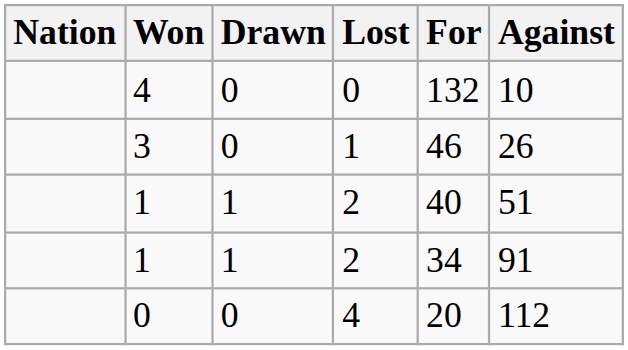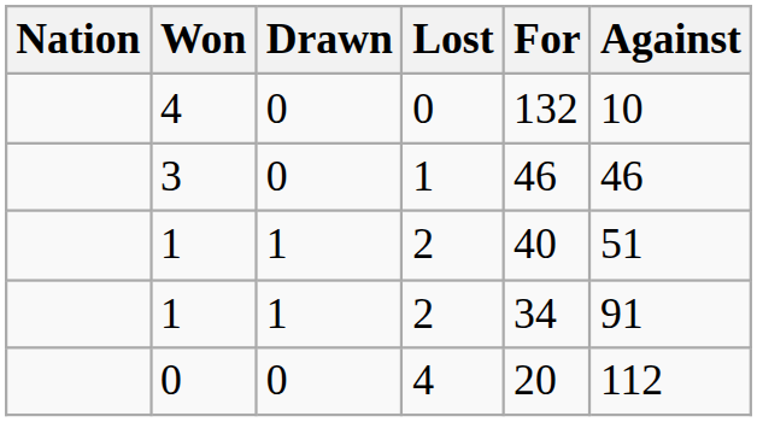 <table class="wikitable">
 <tr>
 <th>Nation</th>
 <th>Won</th>
 <th>Drawn</th>
 <th>Lost</th>
 <th>For</th>
 <th>Against</th>
 </tr>
 <tr>
 <td></td>
 <td>4</td>
 <td>0</td>
 <td>0</td>
 <td>132</td>
 <td>10</td>
 </tr>
 <tr>
 <td></td>
 <td>3</td>
 <td>0</td>
 <td>1</td>
 <td>46</td>
-<td>26</td>
+<td>46</td>
 </tr>
 <tr>
 <td></td>
 <td>1</td>
 <td>1</td>
 <td>2</td>
 <td>40</td>
 <td>51</td>
 </tr>
 <tr>
 <td></td>
 <td>1</td>
 <td>1</td>
 <td>2</td>
 <td>34</td>
 <td>91</td>
 </tr>
 <tr>
 <td></td>
 <td>0</td>
 <td>0</td>
 <td>4</td>
 <td>20</td>
 <td>112</td>
 </tr>
 </table>
